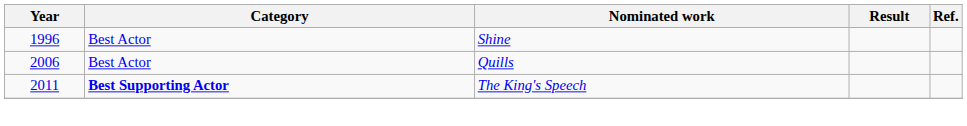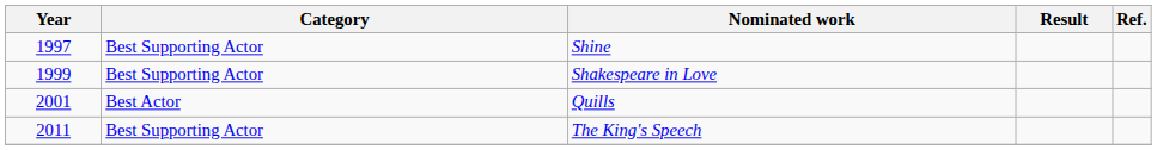 <table class=wikitable>
 <tr>
 <th scope="col" style="width:5em;">Year</th>
 <th scope="col" style="width:26em;">Category</th>
 <th scope="col" style="width:25em;">Nominated work</th>
 <th scope="col" style="width:5em;">Result</th>
 <th>Ref.</th>
 </tr>
 <tr>
-<td style="text-align:center;"><a href='#'>1996</a></td>
-<td><a href='#'>Best Actor</a></td>
+<td style="text-align:center;"><a href='#'>1997</a></td>
+<td><a href='#'>Best Supporting Actor</a></td>
 <td><em><a href='#'>Shine</a></em></td>
 <td></td>
 <td style="text-align:center;"></td>
 </tr>
 <tr>
-<td style="text-align:center;"><a href='#'>2006</a></td>
+<td style="text-align:center;"><a href='#'>1999</a></td>
+<td><a href='#'>Best Supporting Actor</a></td>
+<td><em><a href='#'>Shakespeare in Love</a></em></td>
+<td></td>
+<td style="text-align:center;"></td>
+</tr>
+<tr>
+<td style="text-align:center;"><a href='#'>2001</a></td>
 <td><a href='#'>Best Actor</a></td>
 <td><em><a href='#'>Quills</a></em></td>
 <td></td>
 <td style="text-align:center;"></td>
 </tr>
 <tr>
 <td style="text-align:center;"><a href='#'>2011</a></td>
-<td><strong><a href='#'>Best Supporting Actor</a></strong></td>
+<td><a href='#'>Best Supporting Actor</a></td>
 <td><em><a href='#'>The King's Speech</a></em></td>
 <td></td>
 <td style="text-align:center;"></td>
 </tr>
 <tr>
 </tr>
 </table>
